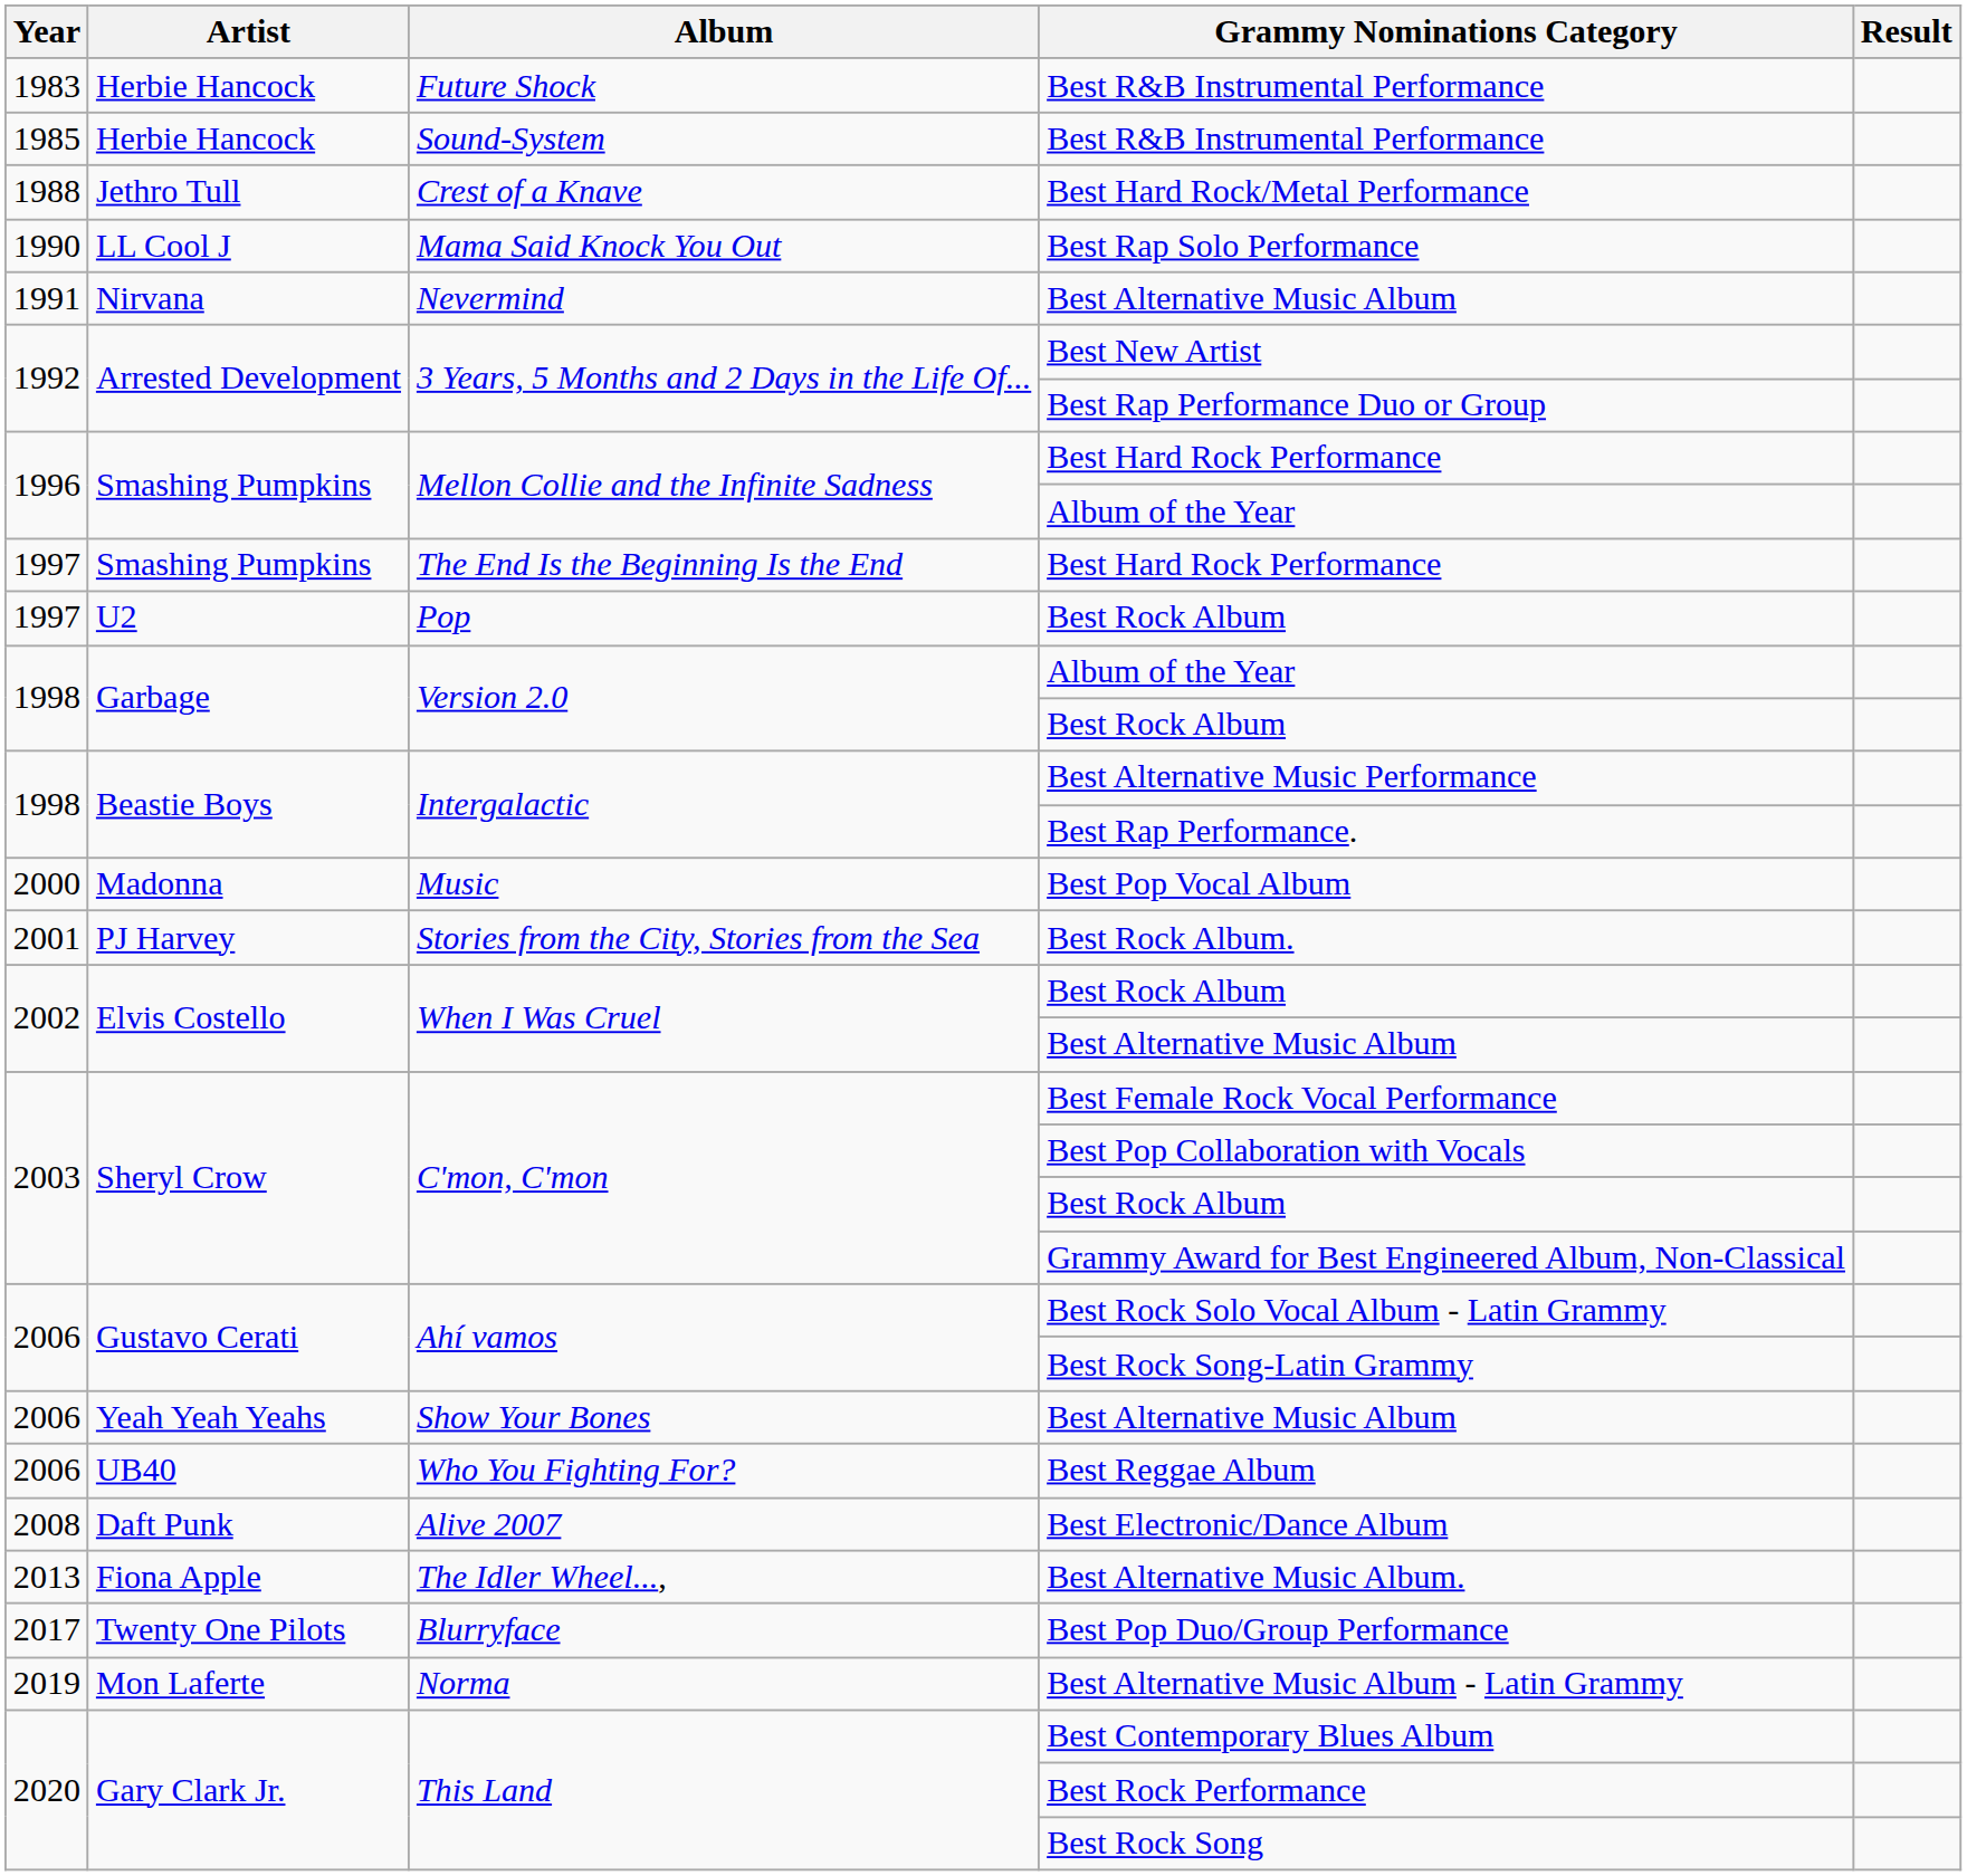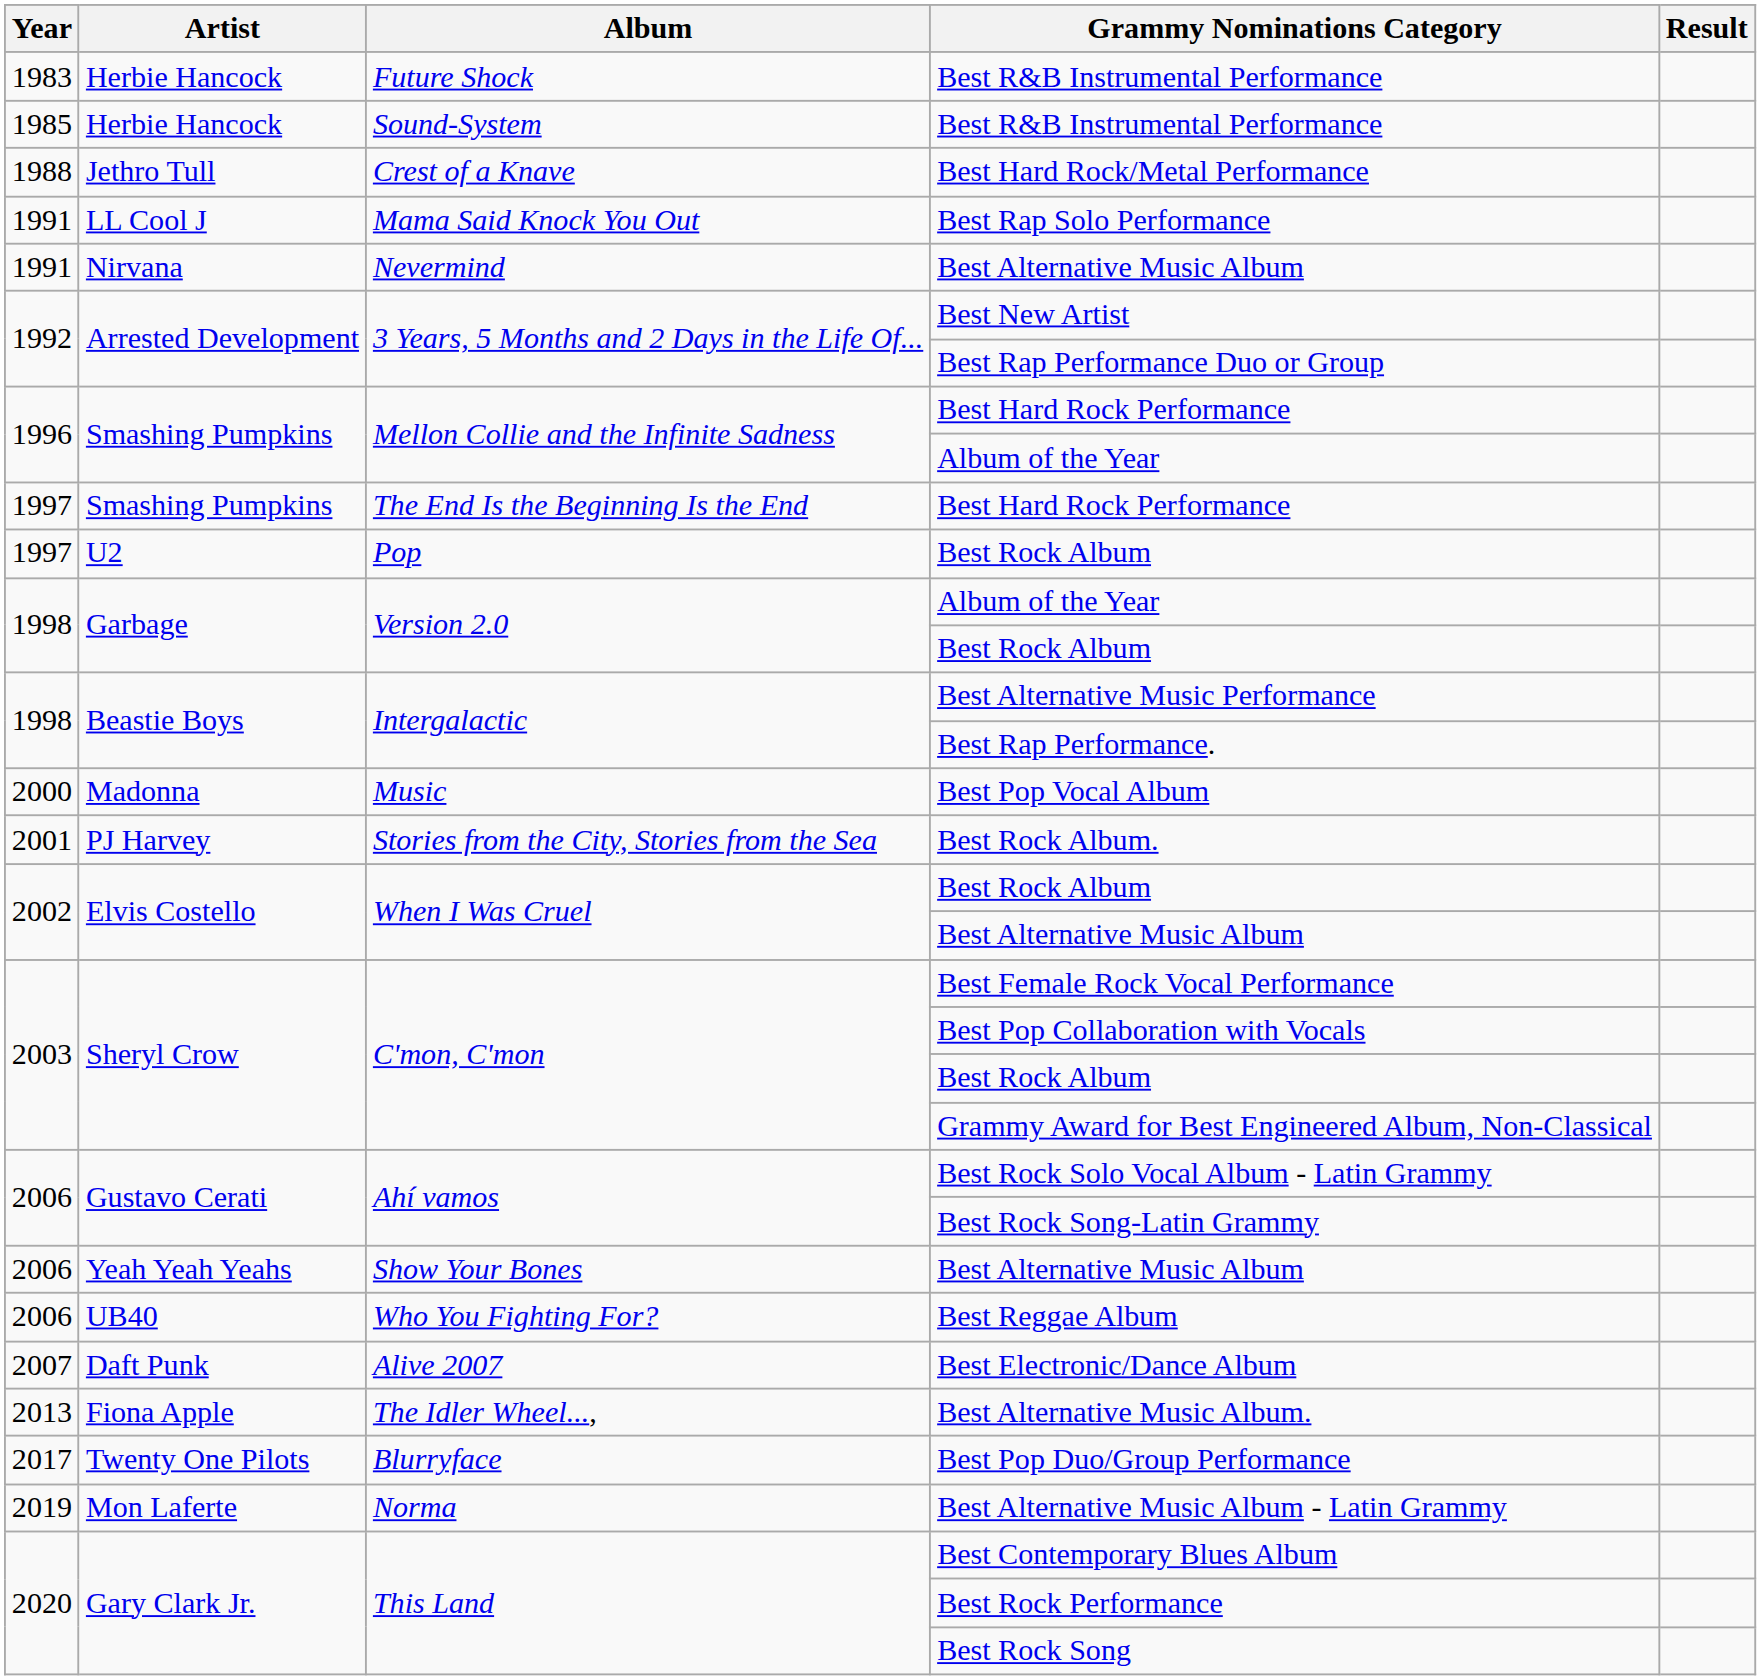 <table class="wikitable">
 <tr>
 <th>Year</th>
 <th>Artist</th>
 <th>Album</th>
 <th>Grammy Nominations Category</th>
 <th>Result</th>
 </tr>
 <tr>
 <td>1983</td>
 <td><a href='#'>Herbie Hancock</a></td>
 <td><a href='#'><em>Future Shock</em></a></td>
 <td><a href='#'>Best R&B Instrumental Performance</a></td>
 <td></td>
 </tr>
 <tr>
 <td>1985</td>
 <td><a href='#'>Herbie Hancock</a></td>
 <td><a href='#'><em>Sound-System</em></a></td>
 <td><a href='#'>Best R&B Instrumental Performance</a></td>
 <td></td>
 </tr>
 <tr>
 <td>1988</td>
 <td><a href='#'>Jethro Tull</a></td>
 <td><em><a href='#'>Crest of a Knave</a></em></td>
 <td><a href='#'>Best Hard Rock/Metal Performance</a></td>
 <td></td>
 </tr>
 <tr>
-<td>1990</td>
+<td>1991</td>
 <td><a href='#'>LL Cool J</a></td>
 <td><em><a href='#'>Mama Said Knock You Out</a></em></td>
 <td><a href='#'>Best Rap Solo Performance</a></td>
 <td></td>
 </tr>
 <tr>
 <td>1991</td>
 <td><a href='#'>Nirvana</a></td>
 <td><em><a href='#'>Nevermind</a></em></td>
 <td><a href='#'>Best Alternative Music Album</a></td>
 <td></td>
 </tr>
 <tr>
 <td rowspan="2">1992</td>
 <td rowspan="2"><a href='#'>Arrested Development</a></td>
 <td rowspan="2"><em><a href='#'>3 Years, 5 Months and 2 Days in the Life Of...</a></em></td>
 <td><a href='#'>Best New Artist</a></td>
 <td></td>
 </tr>
 <tr>
 <td><a href='#'>Best Rap Performance Duo or Group</a></td>
 <td></td>
 </tr>
 <tr>
 <td rowspan="2">1996</td>
 <td rowspan="2"><a href='#'>Smashing Pumpkins</a></td>
 <td rowspan="2"><em><a href='#'>Mellon Collie and the Infinite Sadness</a></em></td>
 <td><a href='#'>Best Hard Rock Performance</a></td>
 <td></td>
 </tr>
 <tr>
 <td><a href='#'>Album of the Year</a></td>
 <td></td>
 </tr>
 <tr>
 <td>1997</td>
 <td><a href='#'>Smashing Pumpkins</a></td>
 <td><em><a href='#'>The End Is the Beginning Is the End</a></em></td>
 <td><a href='#'>Best Hard Rock Performance</a></td>
 <td></td>
 </tr>
 <tr>
 <td>1997</td>
 <td><a href='#'>U2</a></td>
 <td><em><a href='#'>Pop</a></em></td>
 <td><a href='#'>Best Rock Album</a></td>
 <td></td>
 </tr>
 <tr>
 <td rowspan="2">1998</td>
 <td rowspan="2"><a href='#'>Garbage</a></td>
 <td rowspan="2"><em><a href='#'>Version 2.0</a></em></td>
 <td><a href='#'>Album of the Year</a></td>
 <td></td>
 </tr>
 <tr>
 <td><a href='#'>Best Rock Album</a></td>
 <td></td>
 </tr>
 <tr>
 <td rowspan="2">1998</td>
 <td rowspan="2"><a href='#'>Beastie Boys</a></td>
 <td rowspan="2"><em><a href='#'>Intergalactic</a></em></td>
 <td><a href='#'>Best Alternative Music Performance</a></td>
 <td></td>
 </tr>
 <tr>
 <td><a href='#'>Best Rap Performance</a>.</td>
 <td></td>
 </tr>
 <tr>
 <td>2000</td>
 <td><a href='#'>Madonna</a></td>
 <td><em><a href='#'>Music</a></em></td>
 <td><a href='#'>Best Pop Vocal Album</a></td>
 <td></td>
 </tr>
 <tr>
 <td>2001</td>
 <td><a href='#'>PJ Harvey</a></td>
 <td><em><a href='#'>Stories from the City, Stories from the Sea</a></em></td>
 <td><a href='#'>Best Rock Album.</a></td>
 <td></td>
 </tr>
 <tr>
 <td rowspan="2">2002</td>
 <td rowspan="2"><a href='#'>Elvis Costello</a></td>
 <td rowspan="2"><em><a href='#'>When I Was Cruel</a></em></td>
 <td><a href='#'>Best Rock Album</a></td>
 <td></td>
 </tr>
 <tr>
 <td><a href='#'>Best Alternative Music Album</a></td>
 <td></td>
 </tr>
 <tr>
 <td rowspan="4">2003</td>
 <td rowspan="4"><a href='#'>Sheryl Crow</a></td>
 <td rowspan="4"><em><a href='#'>C'mon, C'mon</a></em></td>
 <td><a href='#'>Best Female Rock Vocal Performance</a></td>
 <td></td>
 </tr>
 <tr>
 <td><a href='#'>Best Pop Collaboration with Vocals</a></td>
 <td></td>
 </tr>
 <tr>
 <td><a href='#'>Best Rock Album</a></td>
 <td></td>
 </tr>
 <tr>
 <td><a href='#'>Grammy Award for Best Engineered Album, Non-Classical</a></td>
 <td></td>
 </tr>
 <tr>
 <td rowspan="2">2006</td>
 <td rowspan="2"><a href='#'>Gustavo Cerati</a></td>
 <td rowspan="2"><em><a href='#'>Ahí vamos</a></em></td>
 <td><a href='#'>Best Rock Solo Vocal Album</a> - <a href='#'>Latin Grammy</a></td>
 <td></td>
 </tr>
 <tr>
 <td><a href='#'>Best Rock Song-Latin Grammy</a></td>
 <td></td>
 </tr>
 <tr>
 <td>2006</td>
 <td><a href='#'>Yeah Yeah Yeahs</a></td>
 <td><em><a href='#'>Show Your Bones</a></em></td>
 <td><a href='#'>Best Alternative Music Album</a></td>
 <td></td>
 </tr>
 <tr>
 <td>2006</td>
 <td><a href='#'>UB40</a></td>
 <td><em><a href='#'>Who You Fighting For?</a></em></td>
 <td><a href='#'>Best Reggae Album</a></td>
 <td></td>
 </tr>
 <tr>
-<td>2008</td>
+<td>2007</td>
 <td><a href='#'>Daft Punk</a></td>
 <td><em><a href='#'>Alive 2007</a></em></td>
 <td><a href='#'>Best Electronic/Dance Album</a></td>
 <td></td>
 </tr>
 <tr>
 <td>2013</td>
 <td><a href='#'>Fiona Apple</a></td>
 <td><em><a href='#'>The Idler Wheel...</a></em>,</td>
 <td><a href='#'>Best Alternative Music Album.</a></td>
 <td></td>
 </tr>
 <tr>
 <td>2017</td>
 <td><a href='#'>Twenty One Pilots</a></td>
 <td><em><a href='#'>Blurryface</a></em></td>
 <td><a href='#'>Best Pop Duo/Group Performance</a></td>
 <td></td>
 </tr>
 <tr>
 <td>2019</td>
 <td><a href='#'>Mon Laferte</a></td>
 <td><em><a href='#'>Norma</a></em></td>
 <td><a href='#'>Best Alternative Music Album</a> - <a href='#'>Latin Grammy</a></td>
 <td></td>
 </tr>
 <tr>
 <td rowspan="3">2020</td>
 <td rowspan="3"><a href='#'>Gary Clark Jr.</a></td>
 <td rowspan="3"><em><a href='#'>This Land</a></em></td>
 <td><a href='#'>Best Contemporary Blues Album</a></td>
 <td></td>
 </tr>
 <tr>
 <td><a href='#'>Best Rock Performance</a></td>
 <td></td>
 </tr>
 <tr>
 <td><a href='#'>Best Rock Song</a></td>
 <td></td>
 </tr>
 </table>
